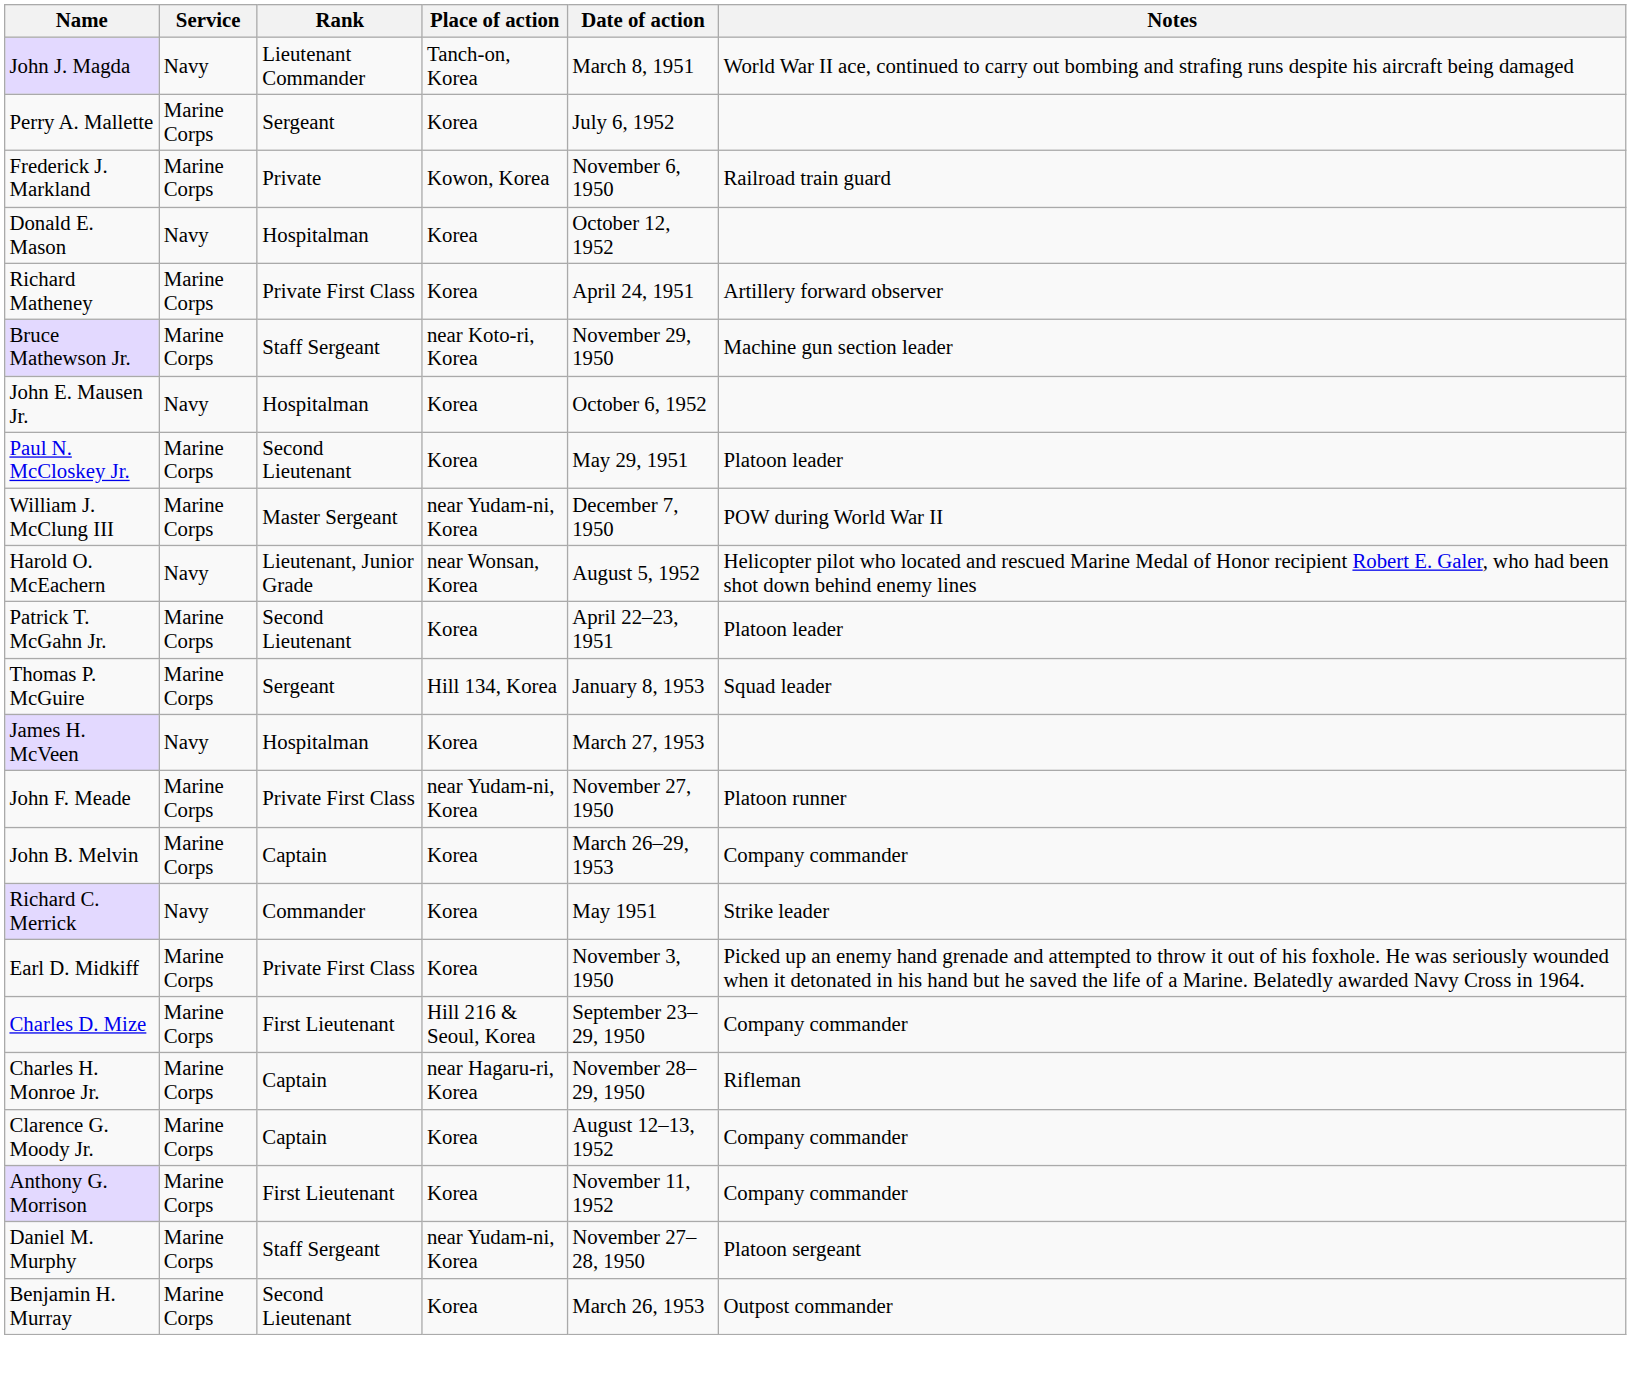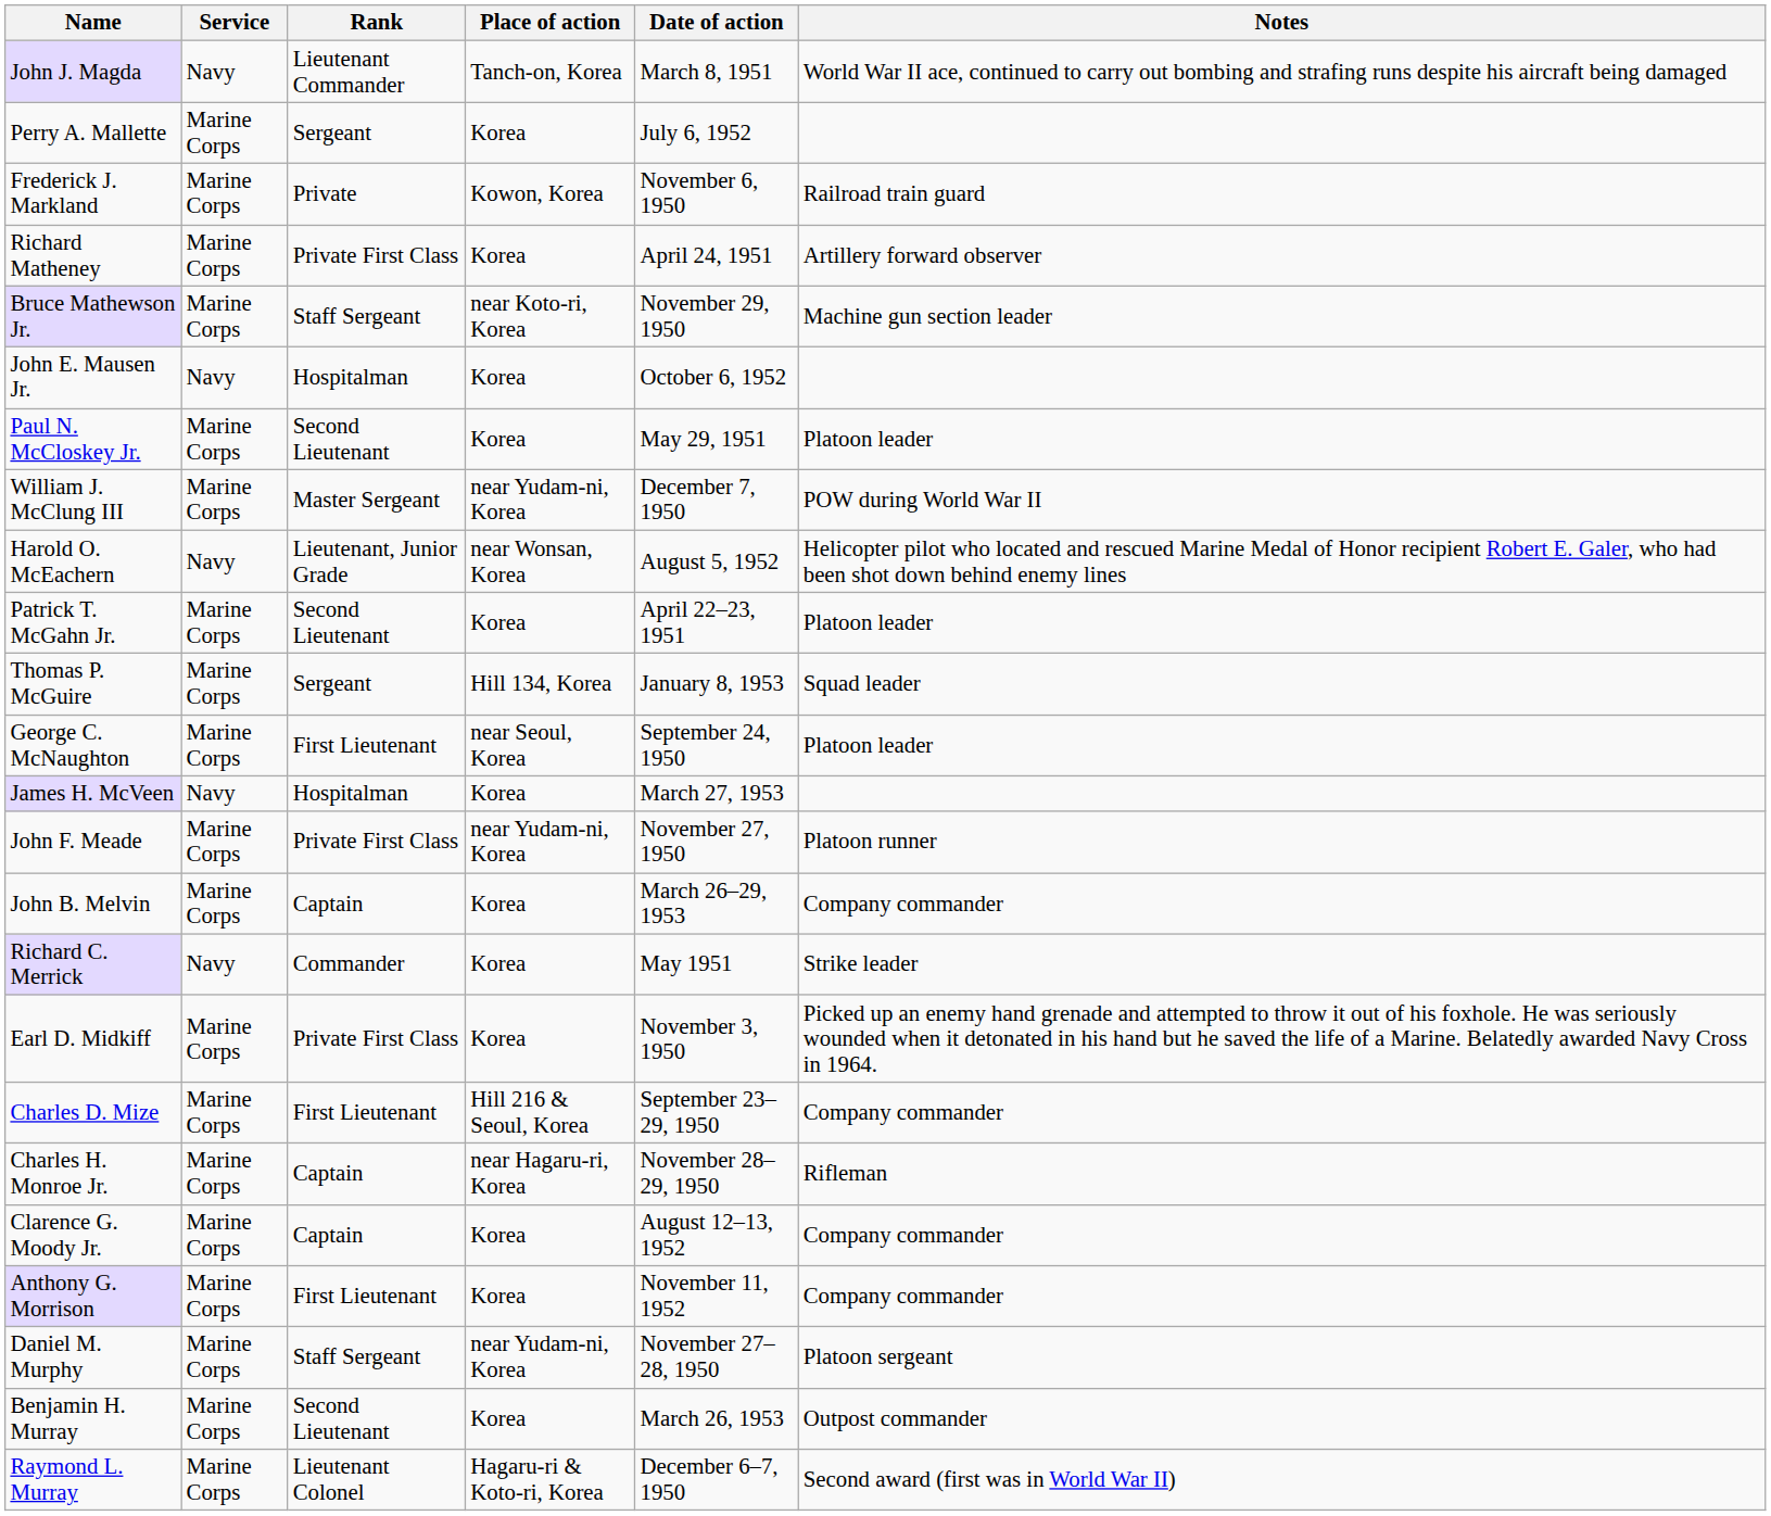 <table class="wikitable sortable">
 <tr>
 <th>Name</th>
 <th>Service</th>
 <th>Rank</th>
 <th>Place of action</th>
 <th>Date of action</th>
 <th>Notes</th>
 </tr>
 <tr>
 <td style="background:#e3d9ff;">John J. Magda</td>
 <td>Navy</td>
 <td>Lieutenant Commander</td>
 <td>Tanch-on, Korea</td>
 <td>March 8, 1951</td>
 <td>World War II ace, continued to carry out bombing and strafing runs despite his aircraft being damaged</td>
 </tr>
 <tr>
 <td>Perry A. Mallette</td>
 <td>Marine Corps</td>
 <td>Sergeant</td>
 <td>Korea</td>
 <td>July 6, 1952</td>
 <td></td>
 </tr>
 <tr>
 <td>Frederick J. Markland</td>
 <td>Marine Corps</td>
 <td>Private</td>
 <td>Kowon, Korea</td>
 <td>November 6, 1950</td>
 <td>Railroad train guard</td>
-</tr>
-<tr>
-<td>Donald E. Mason</td>
-<td>Navy</td>
-<td>Hospitalman</td>
-<td>Korea</td>
-<td>October 12, 1952</td>
-<td></td>
 </tr>
 <tr>
 <td>Richard Matheney</td>
 <td>Marine Corps</td>
 <td>Private First Class</td>
 <td>Korea</td>
 <td>April 24, 1951</td>
 <td>Artillery forward observer</td>
 </tr>
 <tr>
 <td style="background:#e3d9ff;">Bruce Mathewson Jr.</td>
 <td>Marine Corps</td>
 <td>Staff Sergeant</td>
 <td>near Koto-ri, Korea</td>
 <td>November 29, 1950</td>
 <td>Machine gun section leader</td>
 </tr>
 <tr>
 <td>John E. Mausen Jr.</td>
 <td>Navy</td>
 <td>Hospitalman</td>
 <td>Korea</td>
 <td>October 6, 1952</td>
 <td></td>
 </tr>
 <tr>
 <td><a href='#'>Paul N. McCloskey Jr.</a></td>
 <td>Marine Corps</td>
 <td>Second Lieutenant</td>
 <td>Korea</td>
 <td>May 29, 1951</td>
 <td>Platoon leader</td>
 </tr>
 <tr>
 <td>William J. McClung III</td>
 <td>Marine Corps</td>
 <td>Master Sergeant</td>
 <td>near Yudam-ni, Korea</td>
 <td>December 7, 1950</td>
 <td>POW during World War II</td>
 </tr>
 <tr>
 <td>Harold O. McEachern</td>
 <td>Navy</td>
 <td>Lieutenant, Junior Grade</td>
 <td>near Wonsan, Korea</td>
 <td>August 5, 1952</td>
 <td>Helicopter pilot who located and rescued Marine Medal of Honor recipient <a href='#'>Robert E. Galer</a>, who had been shot down behind enemy lines</td>
 </tr>
 <tr>
 <td>Patrick T. McGahn Jr.</td>
 <td>Marine Corps</td>
 <td>Second Lieutenant</td>
 <td>Korea</td>
 <td>April 22–23, 1951</td>
 <td>Platoon leader</td>
 </tr>
 <tr>
 <td>Thomas P. McGuire</td>
 <td>Marine Corps</td>
 <td>Sergeant</td>
 <td>Hill 134, Korea</td>
 <td>January 8, 1953</td>
 <td>Squad leader</td>
+</tr>
+<tr>
+<td>George C. McNaughton</td>
+<td>Marine Corps</td>
+<td>First Lieutenant</td>
+<td>near Seoul, Korea</td>
+<td>September 24, 1950</td>
+<td>Platoon leader</td>
 </tr>
 <tr>
 <td style="background:#e3d9ff;">James H. McVeen</td>
 <td>Navy</td>
 <td>Hospitalman</td>
 <td>Korea</td>
 <td>March 27, 1953</td>
 <td></td>
 </tr>
 <tr>
 <td>John F. Meade</td>
 <td>Marine Corps</td>
 <td>Private First Class</td>
 <td>near Yudam-ni, Korea</td>
 <td>November 27, 1950</td>
 <td>Platoon runner</td>
 </tr>
 <tr>
 <td>John B. Melvin</td>
 <td>Marine Corps</td>
 <td>Captain</td>
 <td>Korea</td>
 <td>March 26–29, 1953</td>
 <td>Company commander</td>
 </tr>
 <tr>
 <td style="background:#e3d9ff;">Richard C. Merrick</td>
 <td>Navy</td>
 <td>Commander</td>
 <td>Korea</td>
 <td>May 1951</td>
 <td>Strike leader</td>
 </tr>
 <tr>
 <td>Earl D. Midkiff</td>
 <td>Marine Corps</td>
 <td>Private First Class</td>
 <td>Korea</td>
 <td>November 3, 1950</td>
 <td>Picked up an enemy hand grenade and attempted to throw it out of his foxhole. He was seriously wounded when it detonated in his hand but he saved the life of a Marine. Belatedly awarded Navy Cross in 1964.</td>
 </tr>
 <tr>
 <td><a href='#'>Charles D. Mize</a></td>
 <td>Marine Corps</td>
 <td>First Lieutenant</td>
 <td>Hill 216 & Seoul, Korea</td>
 <td>September 23–29, 1950</td>
 <td>Company commander</td>
 </tr>
 <tr>
 <td>Charles H. Monroe Jr.</td>
 <td>Marine Corps</td>
 <td>Captain</td>
 <td>near Hagaru-ri, Korea</td>
 <td>November 28–29, 1950</td>
 <td>Rifleman</td>
 </tr>
 <tr>
 <td>Clarence G. Moody Jr.</td>
 <td>Marine Corps</td>
 <td>Captain</td>
 <td>Korea</td>
 <td>August 12–13, 1952</td>
 <td>Company commander</td>
 </tr>
 <tr>
 <td style="background:#e3d9ff;">Anthony G. Morrison</td>
 <td>Marine Corps</td>
 <td>First Lieutenant</td>
 <td>Korea</td>
 <td>November 11, 1952</td>
 <td>Company commander</td>
 </tr>
 <tr>
 <td>Daniel M. Murphy</td>
 <td>Marine Corps</td>
 <td>Staff Sergeant</td>
 <td>near Yudam-ni, Korea</td>
 <td>November 27–28, 1950</td>
 <td>Platoon sergeant</td>
 </tr>
 <tr>
 <td>Benjamin H. Murray</td>
 <td>Marine Corps</td>
 <td>Second Lieutenant</td>
 <td>Korea</td>
 <td>March 26, 1953</td>
 <td>Outpost commander</td>
 </tr>
+<tr>
+<td><a href='#'>Raymond L. Murray</a></td>
+<td>Marine Corps</td>
+<td>Lieutenant Colonel</td>
+<td>Hagaru-ri & Koto-ri, Korea</td>
+<td>December 6–7, 1950</td>
+<td>Second award (first was in <a href='#'>World War II</a>)</td>
+</tr>
 </table>
